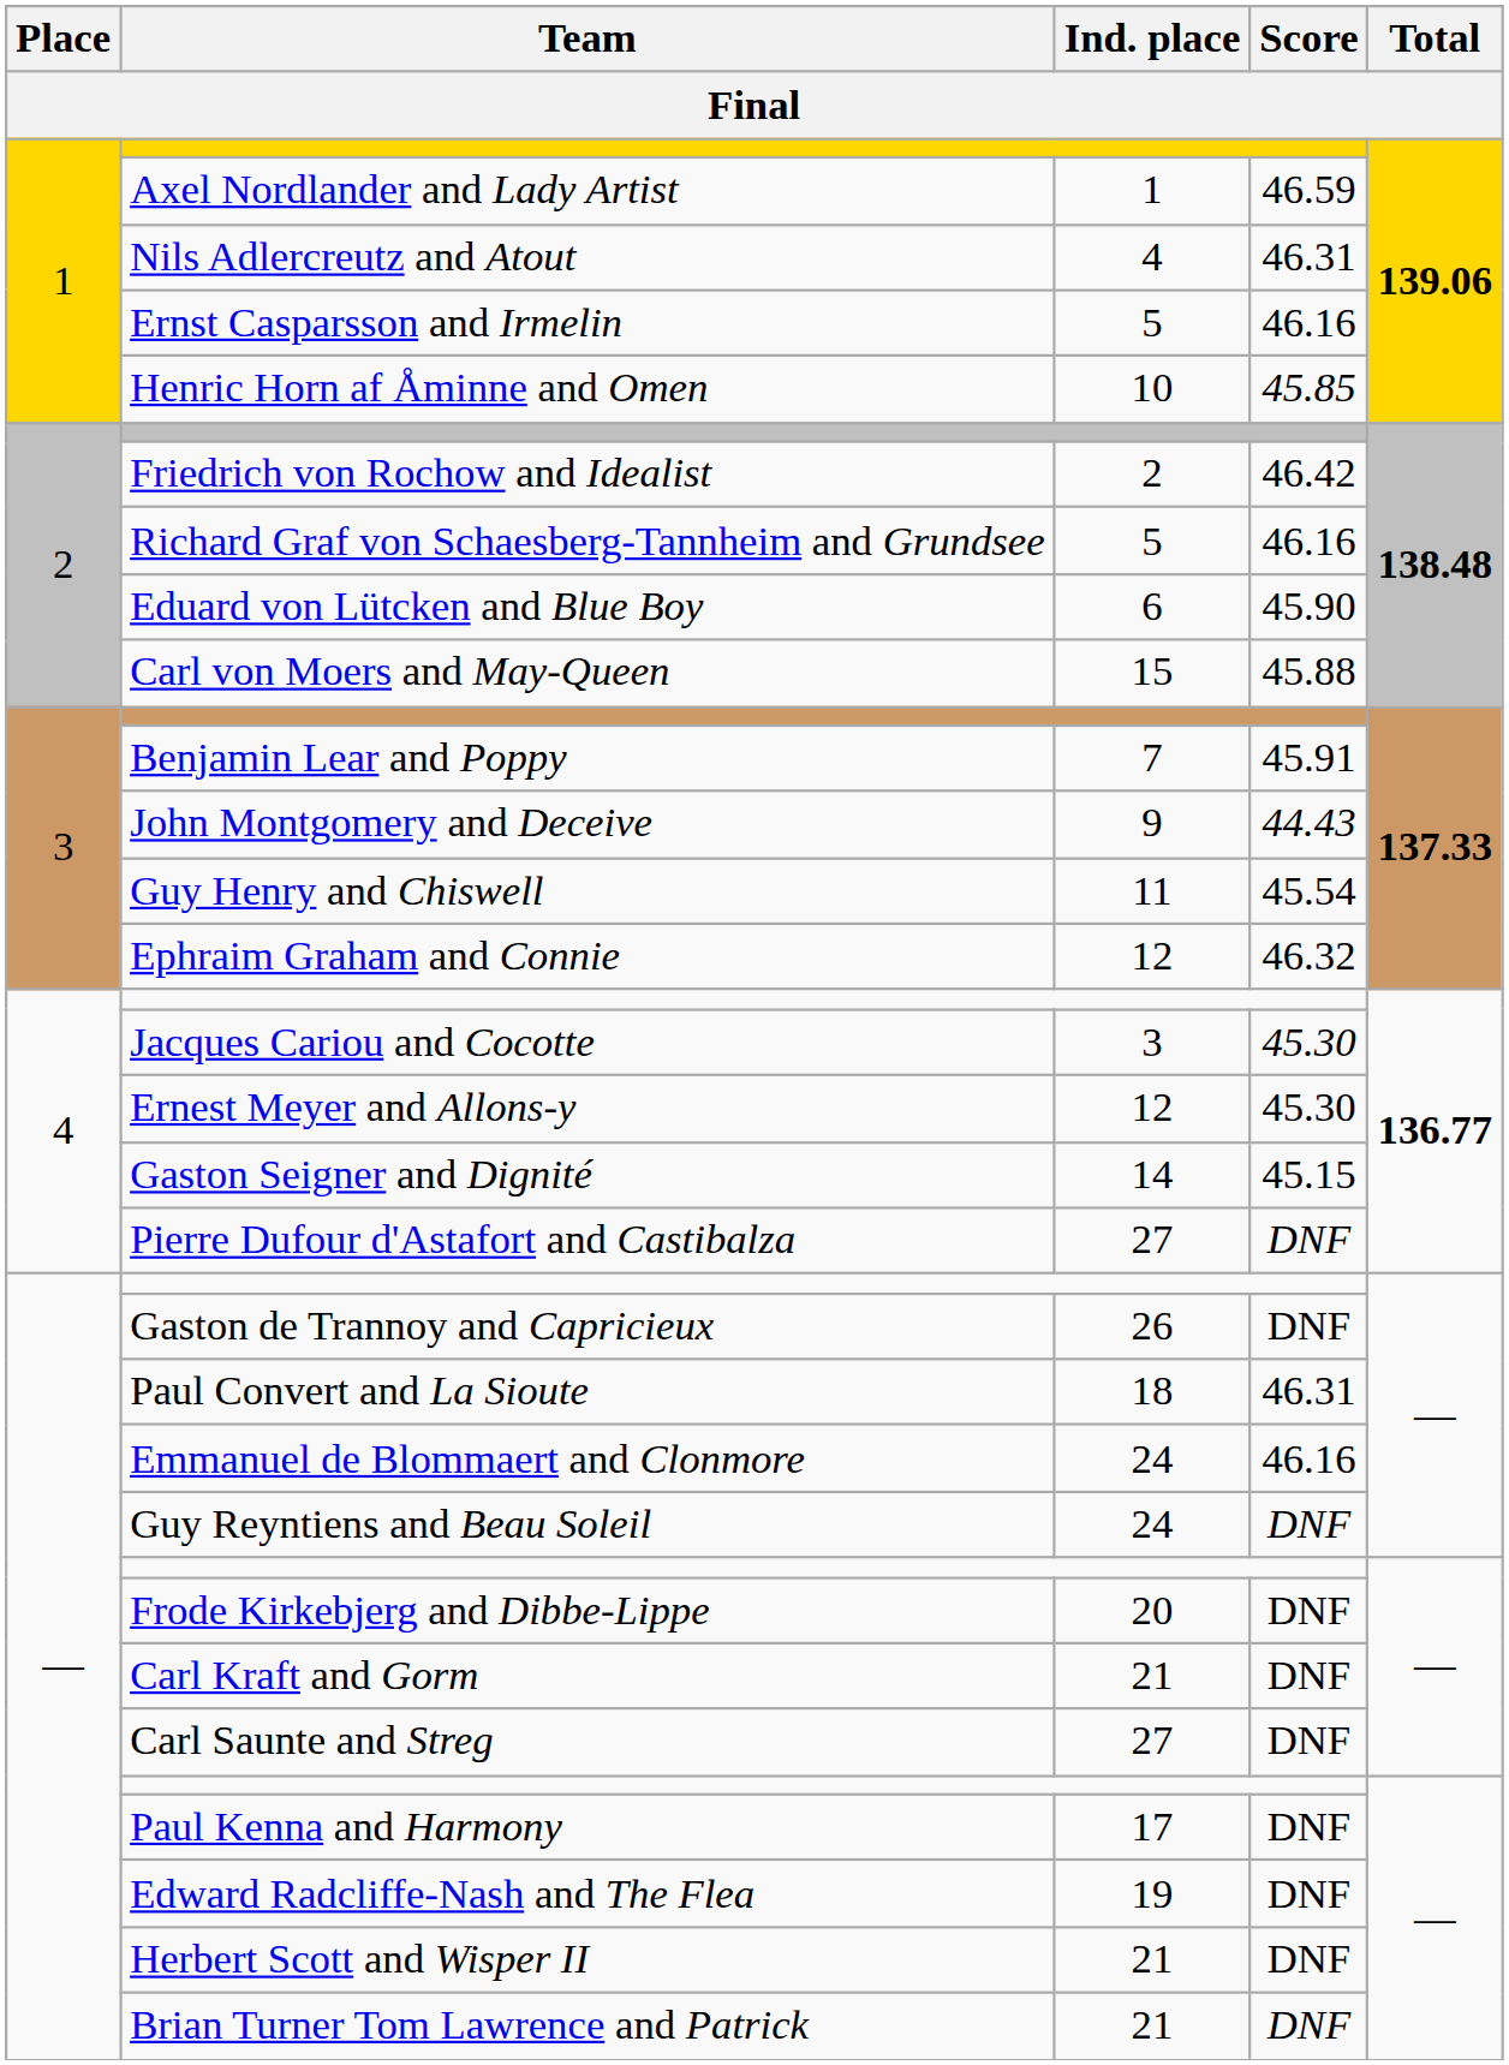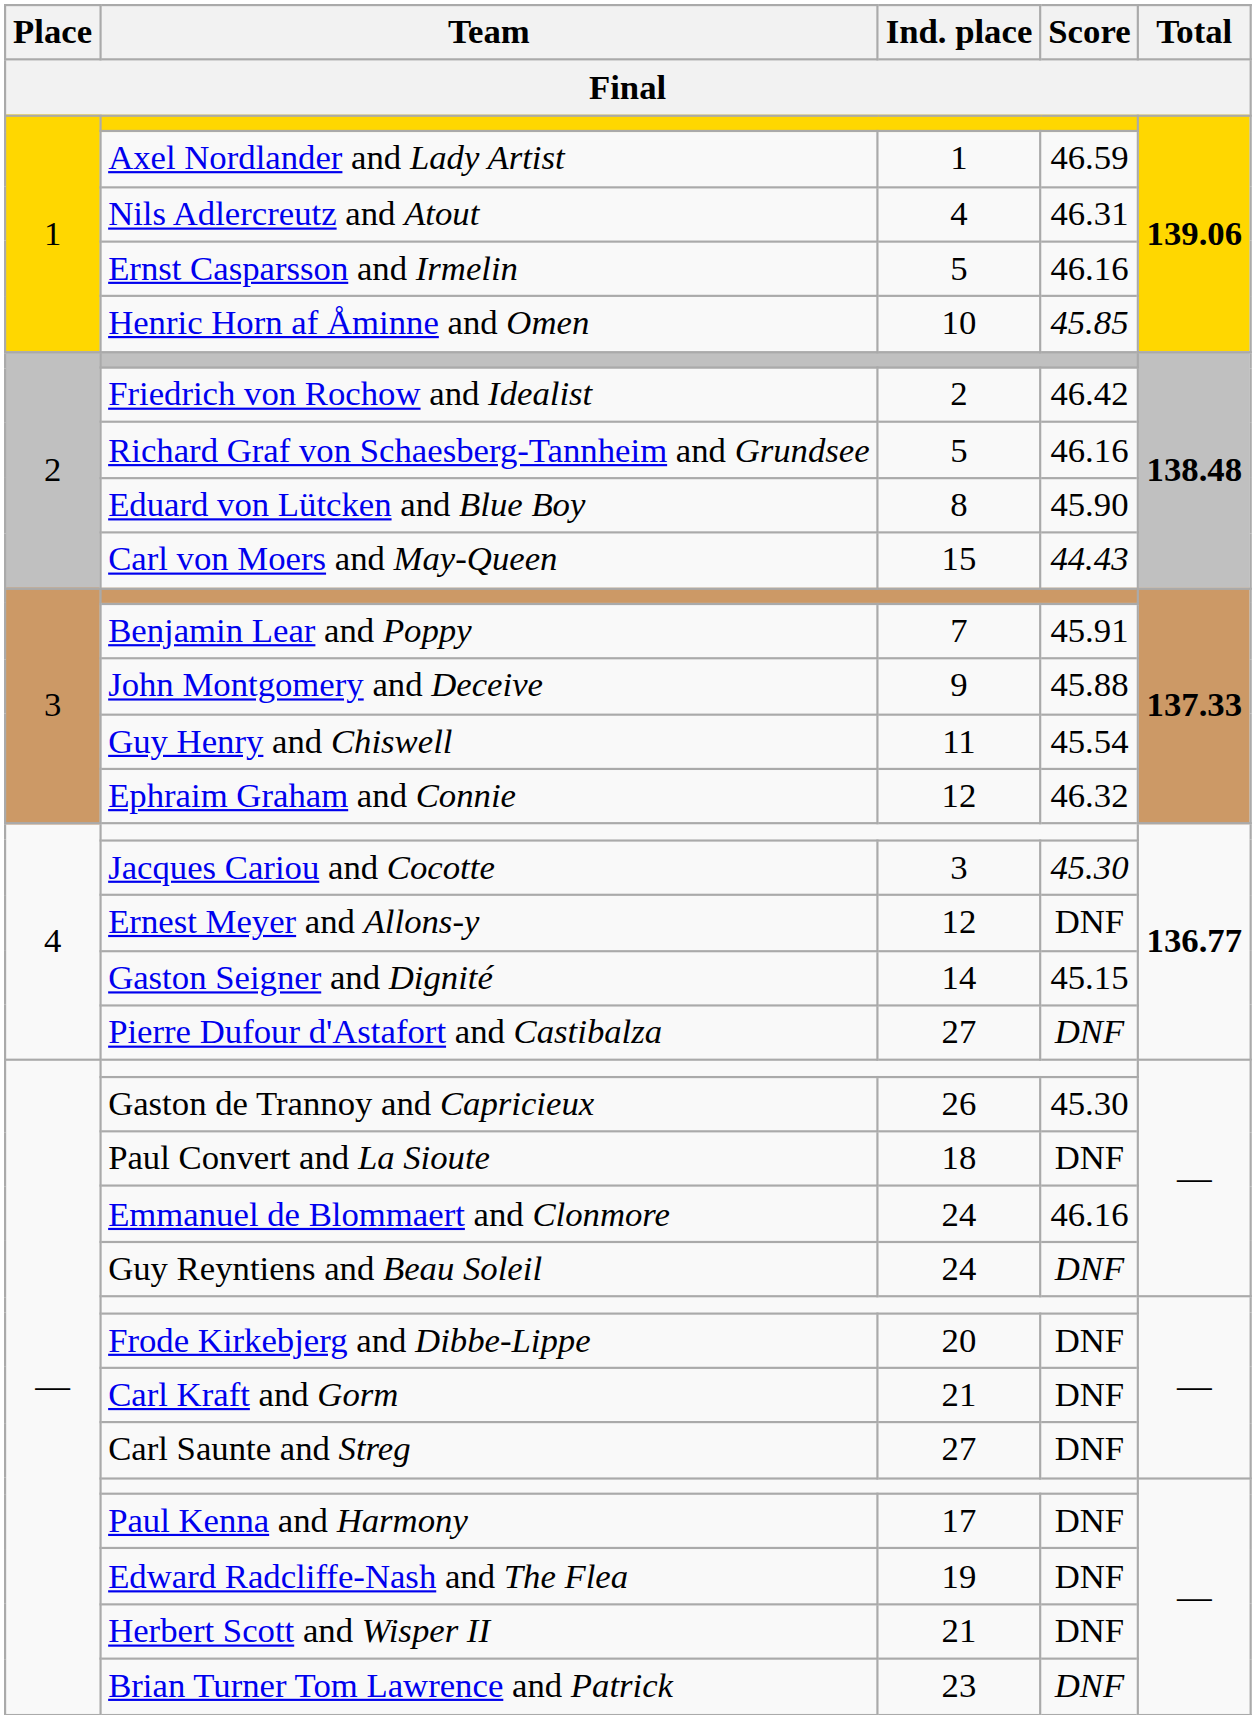 <table class=wikitable style="text-align:center">
 <tr>
 <th>Place</th>
 <th>Team</th>
 <th>Ind. place</th>
 <th>Score</th>
 <th>Total</th>
 </tr>
 <tr>
 <th colspan=5><strong>Final</strong></th>
 </tr>
 <tr bgcolor=gold>
 <td rowspan=5 bgcolor=gold>1</td>
 <td colspan=3></td>
 <td rowspan=5><strong>139.06</strong></td>
 </tr>
 <tr>
 <td align=left><a href='#'>Axel Nordlander</a> and <em>Lady Artist</em></td>
 <td>1</td>
 <td>46.59</td>
 </tr>
 <tr>
 <td align=left><a href='#'>Nils Adlercreutz</a> and <em>Atout</em></td>
 <td>4</td>
 <td>46.31</td>
 </tr>
 <tr>
 <td align=left><a href='#'>Ernst Casparsson</a> and <em>Irmelin</em></td>
 <td>5</td>
 <td>46.16</td>
 </tr>
 <tr>
 <td align=left><a href='#'>Henric Horn af Åminne</a> and <em>Omen</em></td>
 <td>10</td>
 <td><em>45.85</em></td>
 </tr>
 <tr bgcolor=silver>
 <td rowspan=5 bgcolor=silver>2</td>
 <td colspan=3></td>
 <td rowspan=5><strong>138.48</strong></td>
 </tr>
 <tr>
 <td align=left><a href='#'>Friedrich von Rochow</a> and <em>Idealist</em></td>
 <td>2</td>
 <td>46.42</td>
 </tr>
 <tr>
 <td align=left><a href='#'>Richard Graf von Schaesberg-Tannheim</a> and <em>Grundsee</em></td>
 <td>5</td>
 <td>46.16</td>
 </tr>
 <tr>
 <td align=left><a href='#'>Eduard von Lütcken</a> and <em>Blue Boy</em></td>
-<td>6</td>
+<td>8</td>
 <td>45.90</td>
 </tr>
 <tr>
 <td align=left><a href='#'>Carl von Moers</a> and <em>May-Queen</em></td>
 <td>15</td>
-<td>45.88</td>
+<td><em>44.43</em></td>
 </tr>
 <tr bgcolor=cc9966>
 <td rowspan=5 bgcolor=cc9966>3</td>
 <td colspan=3></td>
 <td rowspan=5><strong>137.33</strong></td>
 </tr>
 <tr>
 <td align=left><a href='#'>Benjamin Lear</a> and <em>Poppy</em></td>
 <td>7</td>
 <td>45.91</td>
 </tr>
 <tr>
 <td align=left><a href='#'>John Montgomery</a> and <em>Deceive</em></td>
 <td>9</td>
-<td><em>44.43</em></td>
+<td>45.88</td>
 </tr>
 <tr>
 <td align=left><a href='#'>Guy Henry</a> and <em>Chiswell</em></td>
 <td>11</td>
 <td>45.54</td>
 </tr>
 <tr>
 <td align=left><a href='#'>Ephraim Graham</a> and <em>Connie</em></td>
 <td>12</td>
 <td>46.32</td>
 </tr>
 <tr>
 <td rowspan=5>4</td>
 <td colspan=3></td>
 <td rowspan=5><strong>136.77</strong></td>
 </tr>
 <tr>
 <td align=left><a href='#'>Jacques Cariou</a> and <em>Cocotte</em></td>
 <td>3</td>
 <td><em>45.30</em></td>
 </tr>
 <tr>
 <td align=left><a href='#'>Ernest Meyer</a> and <em>Allons-y</em></td>
 <td>12</td>
-<td>45.30</td>
+<td>DNF</td>
 </tr>
 <tr>
 <td align=left><a href='#'>Gaston Seigner</a> and <em>Dignité</em></td>
 <td>14</td>
 <td>45.15</td>
 </tr>
 <tr>
 <td align=left><a href='#'>Pierre Dufour d'Astafort</a> and <em>Castibalza</em></td>
 <td>27</td>
 <td><em>DNF</em></td>
 </tr>
 <tr>
 <td rowspan=14>—</td>
 <td colspan=3></td>
 <td rowspan=5>—</td>
 </tr>
 <tr>
 <td align=left>Gaston de Trannoy and <em>Capricieux</em></td>
 <td>26</td>
-<td>DNF</td>
+<td>45.30</td>
 </tr>
 <tr>
 <td align=left>Paul Convert and <em>La Sioute</em></td>
 <td>18</td>
-<td>46.31</td>
+<td>DNF</td>
 </tr>
 <tr>
 <td align=left><a href='#'>Emmanuel de Blommaert</a> and <em>Clonmore</em></td>
 <td>24</td>
 <td>46.16</td>
 </tr>
 <tr>
 <td align=left>Guy Reyntiens and <em>Beau Soleil</em></td>
 <td>24</td>
 <td><em>DNF</em></td>
 </tr>
 <tr>
 <td colspan=3></td>
 <td rowspan=4>—</td>
 </tr>
 <tr>
 <td align=left><a href='#'>Frode Kirkebjerg</a> and <em>Dibbe-Lippe</em></td>
 <td>20</td>
 <td>DNF</td>
 </tr>
 <tr>
 <td align=left><a href='#'>Carl Kraft</a> and <em>Gorm</em></td>
 <td>21</td>
 <td>DNF</td>
 </tr>
 <tr>
 <td align=left>Carl Saunte and <em>Streg</em></td>
 <td>27</td>
 <td>DNF</td>
 </tr>
 <tr>
 <td colspan=3></td>
 <td rowspan=5>—</td>
 </tr>
 <tr>
 <td align=left><a href='#'>Paul Kenna</a> and <em>Harmony</em></td>
 <td>17</td>
 <td>DNF</td>
 </tr>
 <tr>
 <td align=left><a href='#'>Edward Radcliffe-Nash</a> and <em>The Flea</em></td>
 <td>19</td>
 <td>DNF</td>
 </tr>
 <tr>
 <td align=left><a href='#'>Herbert Scott</a> and <em>Wisper II</em></td>
 <td>21</td>
 <td>DNF</td>
 </tr>
 <tr>
 <td align=left><a href='#'>Brian Turner Tom Lawrence</a> and <em>Patrick</em></td>
-<td>21</td>
+<td>23</td>
 <td><em>DNF</em></td>
 </tr>
 </table>
